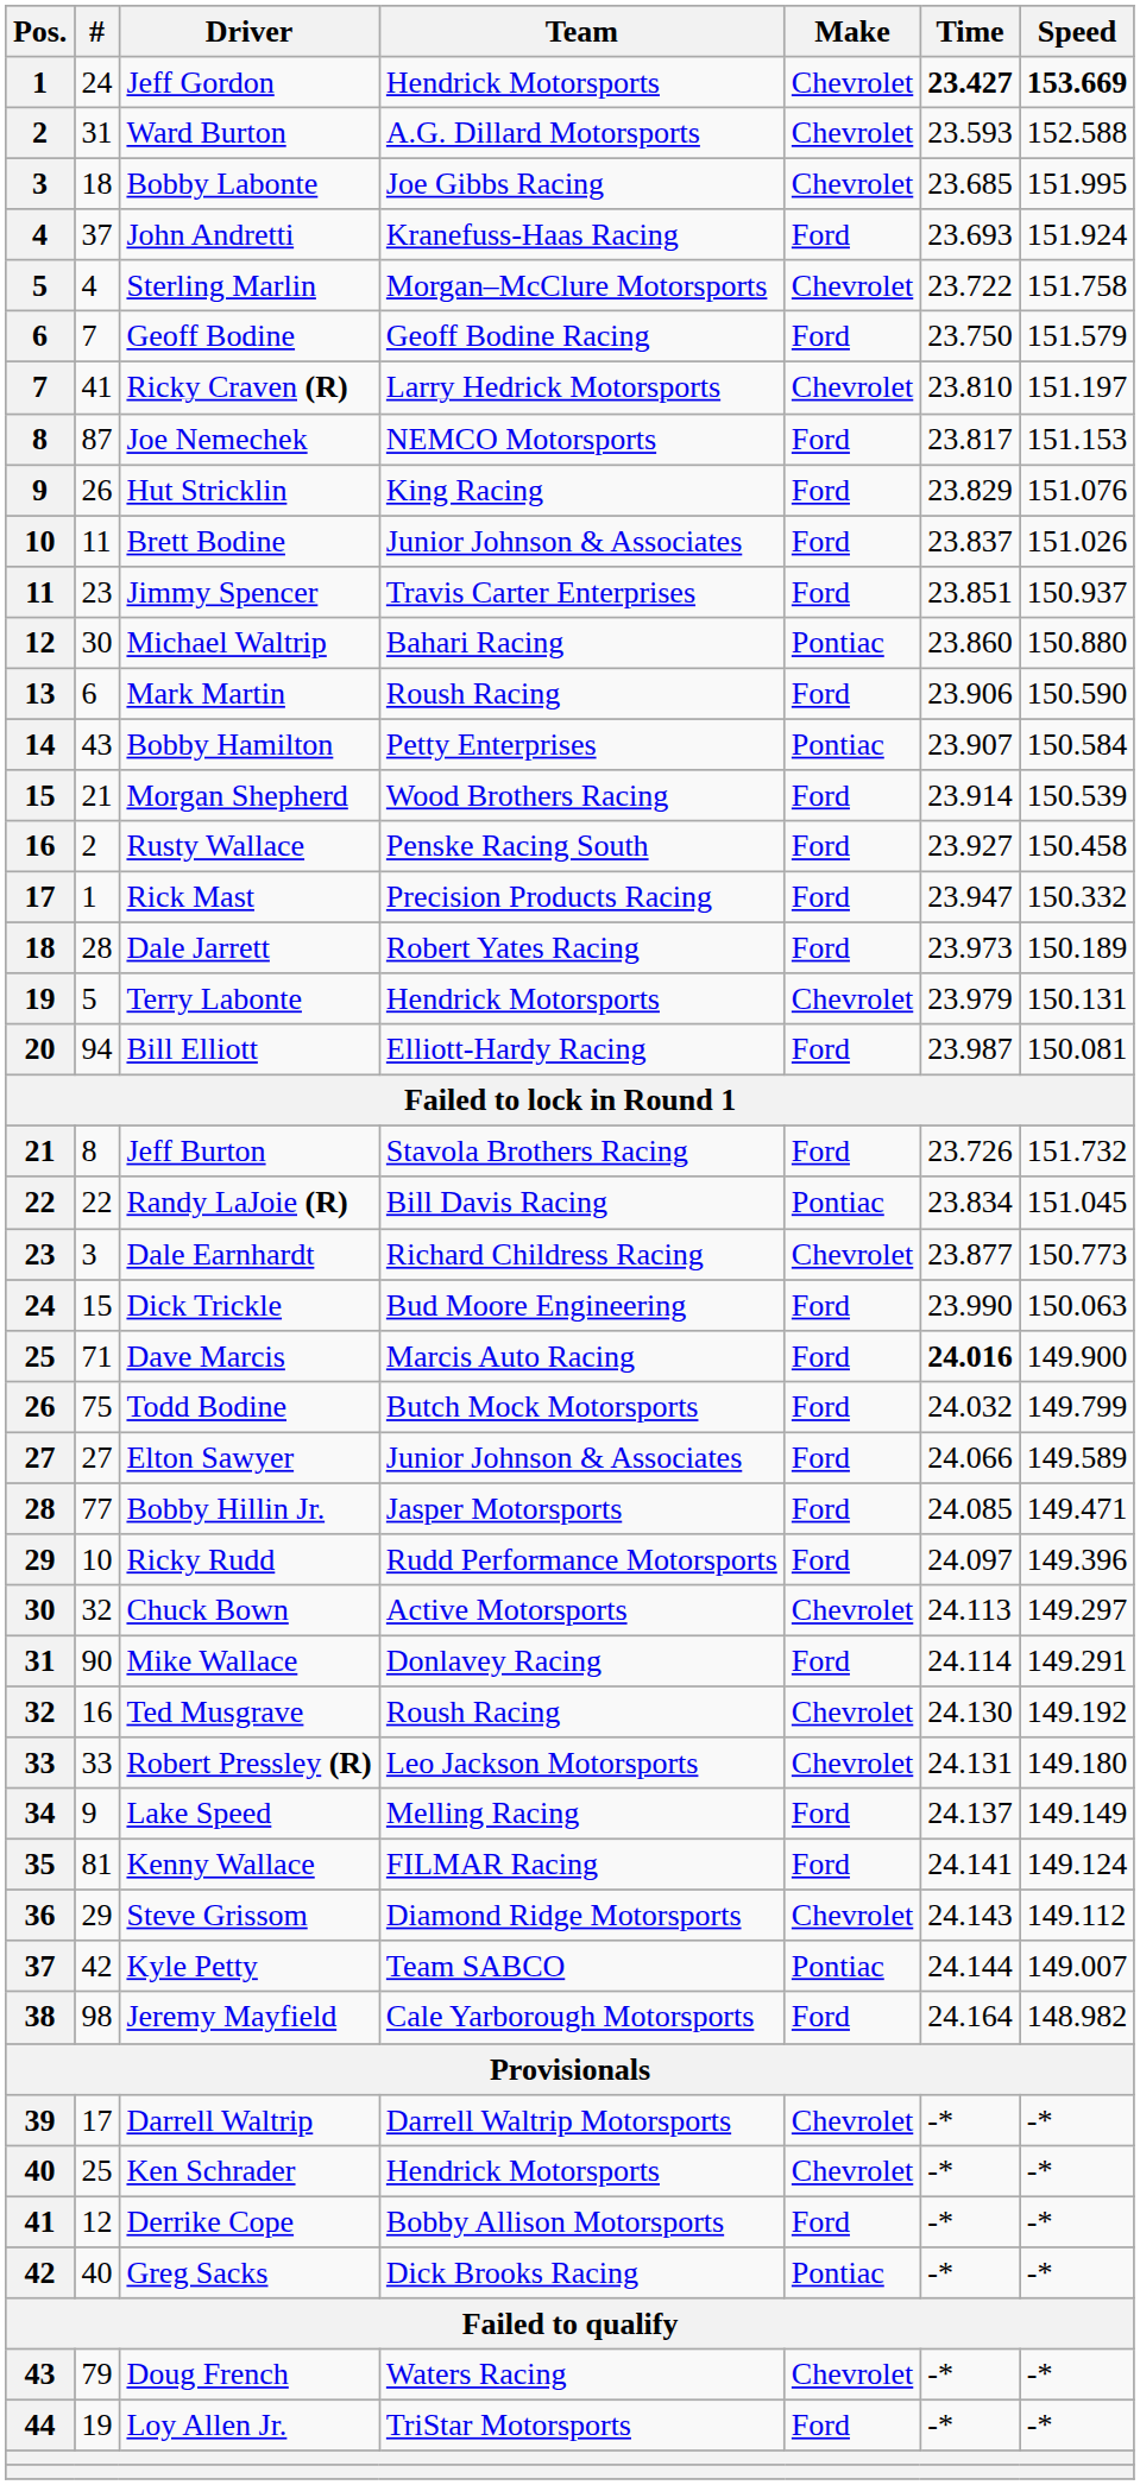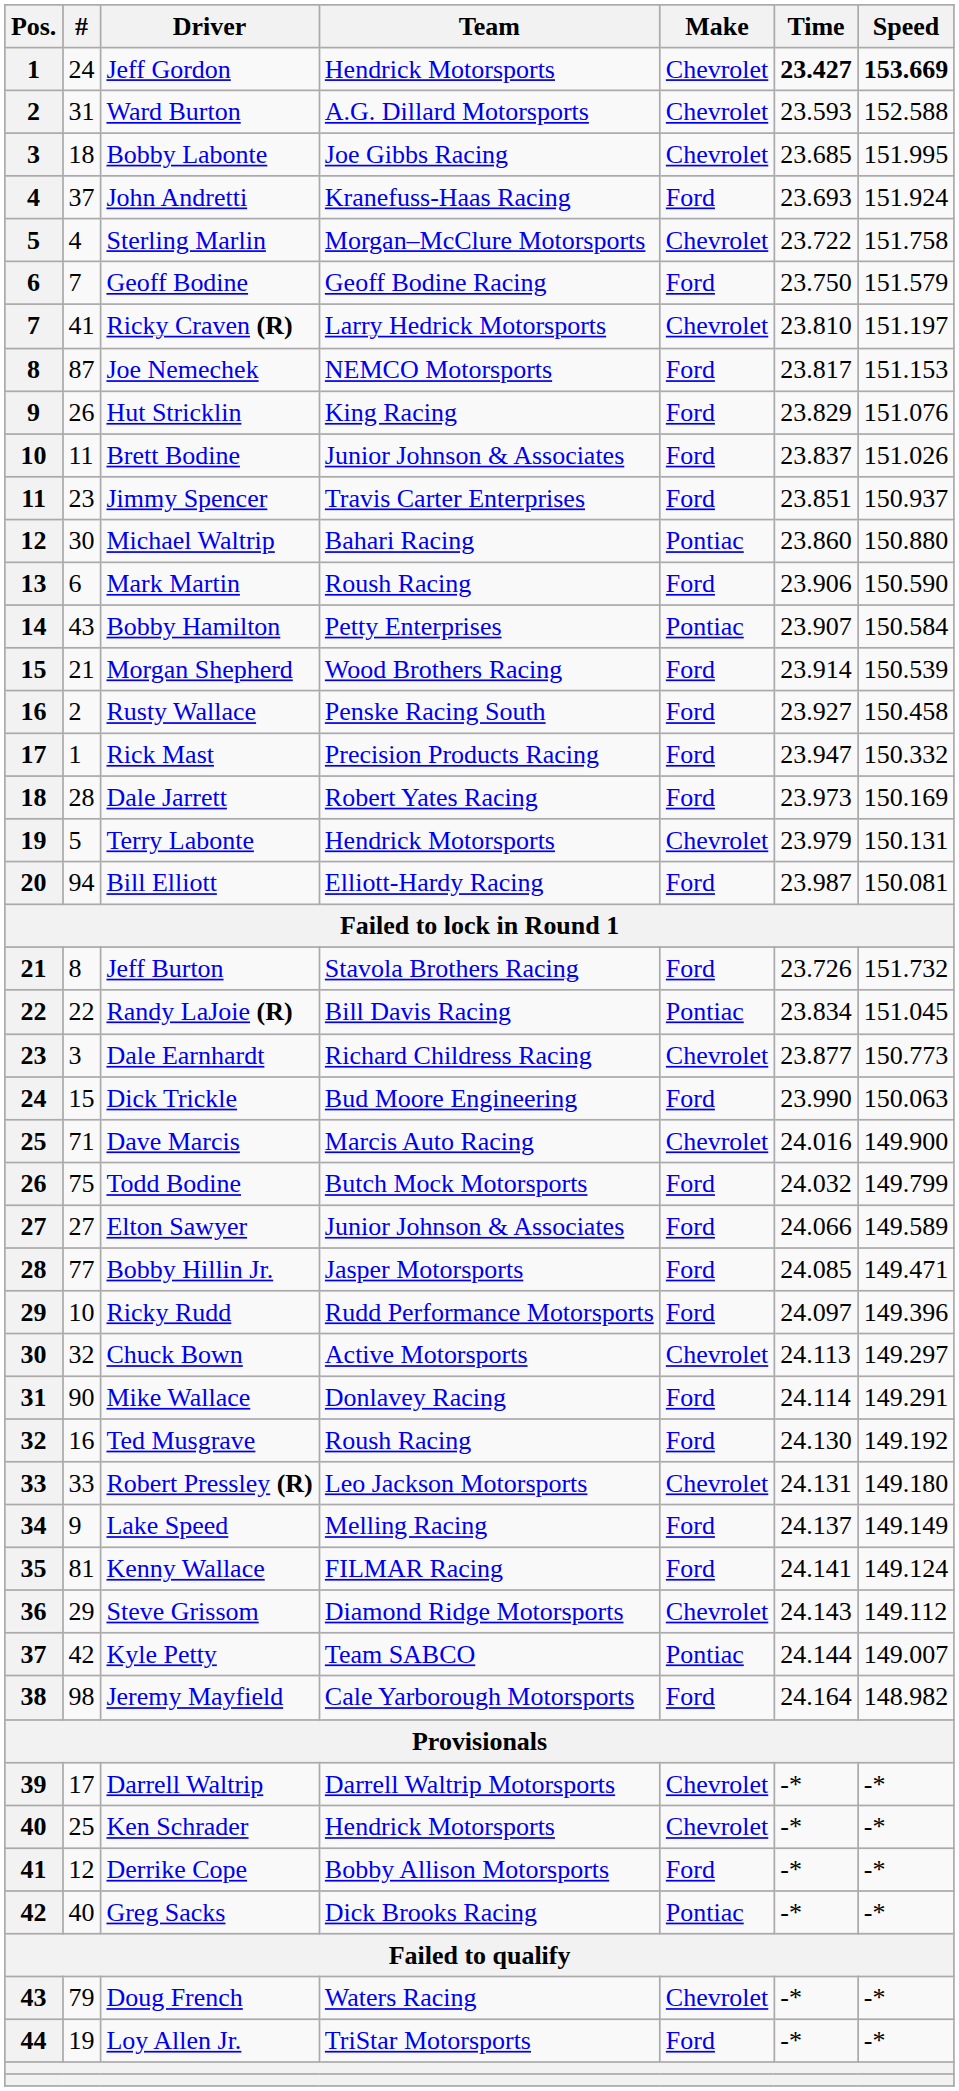 <table class="wikitable" style="font-size:95%">
 <tr>
 <th>Pos.</th>
 <th>#</th>
 <th>Driver</th>
 <th>Team</th>
 <th>Make</th>
 <th>Time</th>
 <th>Speed</th>
 </tr>
 <tr>
 <th>1</th>
 <td>24</td>
 <td><a href='#'>Jeff Gordon</a></td>
 <td><a href='#'>Hendrick Motorsports</a></td>
 <td><a href='#'>Chevrolet</a></td>
 <td><strong>23.427</strong></td>
 <td><strong>153.669</strong></td>
 </tr>
 <tr>
 <th>2</th>
 <td>31</td>
 <td><a href='#'>Ward Burton</a></td>
 <td><a href='#'>A.G. Dillard Motorsports</a></td>
 <td><a href='#'>Chevrolet</a></td>
 <td>23.593</td>
 <td>152.588</td>
 </tr>
 <tr>
 <th>3</th>
 <td>18</td>
 <td><a href='#'>Bobby Labonte</a></td>
 <td><a href='#'>Joe Gibbs Racing</a></td>
 <td><a href='#'>Chevrolet</a></td>
 <td>23.685</td>
 <td>151.995</td>
 </tr>
 <tr>
 <th>4</th>
 <td>37</td>
 <td><a href='#'>John Andretti</a></td>
 <td><a href='#'>Kranefuss-Haas Racing</a></td>
 <td><a href='#'>Ford</a></td>
 <td>23.693</td>
 <td>151.924</td>
 </tr>
 <tr>
 <th>5</th>
 <td>4</td>
 <td><a href='#'>Sterling Marlin</a></td>
 <td><a href='#'>Morgan–McClure Motorsports</a></td>
 <td><a href='#'>Chevrolet</a></td>
 <td>23.722</td>
 <td>151.758</td>
 </tr>
 <tr>
 <th>6</th>
 <td>7</td>
 <td><a href='#'>Geoff Bodine</a></td>
 <td><a href='#'>Geoff Bodine Racing</a></td>
 <td><a href='#'>Ford</a></td>
 <td>23.750</td>
 <td>151.579</td>
 </tr>
 <tr>
 <th>7</th>
 <td>41</td>
 <td><a href='#'>Ricky Craven</a> <strong>(R)</strong></td>
 <td><a href='#'>Larry Hedrick Motorsports</a></td>
 <td><a href='#'>Chevrolet</a></td>
 <td>23.810</td>
 <td>151.197</td>
 </tr>
 <tr>
 <th>8</th>
 <td>87</td>
 <td><a href='#'>Joe Nemechek</a></td>
 <td><a href='#'>NEMCO Motorsports</a></td>
 <td><a href='#'>Ford</a></td>
 <td>23.817</td>
 <td>151.153</td>
 </tr>
 <tr>
 <th>9</th>
 <td>26</td>
 <td><a href='#'>Hut Stricklin</a></td>
 <td><a href='#'>King Racing</a></td>
 <td><a href='#'>Ford</a></td>
 <td>23.829</td>
 <td>151.076</td>
 </tr>
 <tr>
 <th>10</th>
 <td>11</td>
 <td><a href='#'>Brett Bodine</a></td>
 <td><a href='#'>Junior Johnson & Associates</a></td>
 <td><a href='#'>Ford</a></td>
 <td>23.837</td>
 <td>151.026</td>
 </tr>
 <tr>
 <th>11</th>
 <td>23</td>
 <td><a href='#'>Jimmy Spencer</a></td>
 <td><a href='#'>Travis Carter Enterprises</a></td>
 <td><a href='#'>Ford</a></td>
 <td>23.851</td>
 <td>150.937</td>
 </tr>
 <tr>
 <th>12</th>
 <td>30</td>
 <td><a href='#'>Michael Waltrip</a></td>
 <td><a href='#'>Bahari Racing</a></td>
 <td><a href='#'>Pontiac</a></td>
 <td>23.860</td>
 <td>150.880</td>
 </tr>
 <tr>
 <th>13</th>
 <td>6</td>
 <td><a href='#'>Mark Martin</a></td>
 <td><a href='#'>Roush Racing</a></td>
 <td><a href='#'>Ford</a></td>
 <td>23.906</td>
 <td>150.590</td>
 </tr>
 <tr>
 <th>14</th>
 <td>43</td>
 <td><a href='#'>Bobby Hamilton</a></td>
 <td><a href='#'>Petty Enterprises</a></td>
 <td><a href='#'>Pontiac</a></td>
 <td>23.907</td>
 <td>150.584</td>
 </tr>
 <tr>
 <th>15</th>
 <td>21</td>
 <td><a href='#'>Morgan Shepherd</a></td>
 <td><a href='#'>Wood Brothers Racing</a></td>
 <td><a href='#'>Ford</a></td>
 <td>23.914</td>
 <td>150.539</td>
 </tr>
 <tr>
 <th>16</th>
 <td>2</td>
 <td><a href='#'>Rusty Wallace</a></td>
 <td><a href='#'>Penske Racing South</a></td>
 <td><a href='#'>Ford</a></td>
 <td>23.927</td>
 <td>150.458</td>
 </tr>
 <tr>
 <th>17</th>
 <td>1</td>
 <td><a href='#'>Rick Mast</a></td>
 <td><a href='#'>Precision Products Racing</a></td>
 <td><a href='#'>Ford</a></td>
 <td>23.947</td>
 <td>150.332</td>
 </tr>
 <tr>
 <th>18</th>
 <td>28</td>
 <td><a href='#'>Dale Jarrett</a></td>
 <td><a href='#'>Robert Yates Racing</a></td>
 <td><a href='#'>Ford</a></td>
 <td>23.973</td>
-<td>150.189</td>
+<td>150.169</td>
 </tr>
 <tr>
 <th>19</th>
 <td>5</td>
 <td><a href='#'>Terry Labonte</a></td>
 <td><a href='#'>Hendrick Motorsports</a></td>
 <td><a href='#'>Chevrolet</a></td>
 <td>23.979</td>
 <td>150.131</td>
 </tr>
 <tr>
 <th>20</th>
 <td>94</td>
 <td><a href='#'>Bill Elliott</a></td>
 <td><a href='#'>Elliott-Hardy Racing</a></td>
 <td><a href='#'>Ford</a></td>
 <td>23.987</td>
 <td>150.081</td>
 </tr>
 <tr>
 <th colspan="7">Failed to lock in Round 1</th>
 </tr>
 <tr>
 <th>21</th>
 <td>8</td>
 <td><a href='#'>Jeff Burton</a></td>
 <td><a href='#'>Stavola Brothers Racing</a></td>
 <td><a href='#'>Ford</a></td>
 <td>23.726</td>
 <td>151.732</td>
 </tr>
 <tr>
 <th>22</th>
 <td>22</td>
 <td><a href='#'>Randy LaJoie</a> <strong>(R)</strong></td>
 <td><a href='#'>Bill Davis Racing</a></td>
 <td><a href='#'>Pontiac</a></td>
 <td>23.834</td>
 <td>151.045</td>
 </tr>
 <tr>
 <th>23</th>
 <td>3</td>
 <td><a href='#'>Dale Earnhardt</a></td>
 <td><a href='#'>Richard Childress Racing</a></td>
 <td><a href='#'>Chevrolet</a></td>
 <td>23.877</td>
 <td>150.773</td>
 </tr>
 <tr>
 <th>24</th>
 <td>15</td>
 <td><a href='#'>Dick Trickle</a></td>
 <td><a href='#'>Bud Moore Engineering</a></td>
 <td><a href='#'>Ford</a></td>
 <td>23.990</td>
 <td>150.063</td>
 </tr>
 <tr>
 <th>25</th>
 <td>71</td>
 <td><a href='#'>Dave Marcis</a></td>
 <td><a href='#'>Marcis Auto Racing</a></td>
-<td><a href='#'>Ford</a></td>
-<td><strong>24.016</strong></td>
+<td><a href='#'>Chevrolet</a></td>
+<td>24.016</td>
 <td>149.900</td>
 </tr>
 <tr>
 <th>26</th>
 <td>75</td>
 <td><a href='#'>Todd Bodine</a></td>
 <td><a href='#'>Butch Mock Motorsports</a></td>
 <td><a href='#'>Ford</a></td>
 <td>24.032</td>
 <td>149.799</td>
 </tr>
 <tr>
 <th>27</th>
 <td>27</td>
 <td><a href='#'>Elton Sawyer</a></td>
 <td><a href='#'>Junior Johnson & Associates</a></td>
 <td><a href='#'>Ford</a></td>
 <td>24.066</td>
 <td>149.589</td>
 </tr>
 <tr>
 <th>28</th>
 <td>77</td>
 <td><a href='#'>Bobby Hillin Jr.</a></td>
 <td><a href='#'>Jasper Motorsports</a></td>
 <td><a href='#'>Ford</a></td>
 <td>24.085</td>
 <td>149.471</td>
 </tr>
 <tr>
 <th>29</th>
 <td>10</td>
 <td><a href='#'>Ricky Rudd</a></td>
 <td><a href='#'>Rudd Performance Motorsports</a></td>
 <td><a href='#'>Ford</a></td>
 <td>24.097</td>
 <td>149.396</td>
 </tr>
 <tr>
 <th>30</th>
 <td>32</td>
 <td><a href='#'>Chuck Bown</a></td>
 <td><a href='#'>Active Motorsports</a></td>
 <td><a href='#'>Chevrolet</a></td>
 <td>24.113</td>
 <td>149.297</td>
 </tr>
 <tr>
 <th>31</th>
 <td>90</td>
 <td><a href='#'>Mike Wallace</a></td>
 <td><a href='#'>Donlavey Racing</a></td>
 <td><a href='#'>Ford</a></td>
 <td>24.114</td>
 <td>149.291</td>
 </tr>
 <tr>
 <th>32</th>
 <td>16</td>
 <td><a href='#'>Ted Musgrave</a></td>
 <td><a href='#'>Roush Racing</a></td>
-<td><a href='#'>Chevrolet</a></td>
+<td><a href='#'>Ford</a></td>
 <td>24.130</td>
 <td>149.192</td>
 </tr>
 <tr>
 <th>33</th>
 <td>33</td>
 <td><a href='#'>Robert Pressley</a> <strong>(R)</strong></td>
 <td><a href='#'>Leo Jackson Motorsports</a></td>
 <td><a href='#'>Chevrolet</a></td>
 <td>24.131</td>
 <td>149.180</td>
 </tr>
 <tr>
 <th>34</th>
 <td>9</td>
 <td><a href='#'>Lake Speed</a></td>
 <td><a href='#'>Melling Racing</a></td>
 <td><a href='#'>Ford</a></td>
 <td>24.137</td>
 <td>149.149</td>
 </tr>
 <tr>
 <th>35</th>
 <td>81</td>
 <td><a href='#'>Kenny Wallace</a></td>
 <td><a href='#'>FILMAR Racing</a></td>
 <td><a href='#'>Ford</a></td>
 <td>24.141</td>
 <td>149.124</td>
 </tr>
 <tr>
 <th>36</th>
 <td>29</td>
 <td><a href='#'>Steve Grissom</a></td>
 <td><a href='#'>Diamond Ridge Motorsports</a></td>
 <td><a href='#'>Chevrolet</a></td>
 <td>24.143</td>
 <td>149.112</td>
 </tr>
 <tr>
 <th>37</th>
 <td>42</td>
 <td><a href='#'>Kyle Petty</a></td>
 <td><a href='#'>Team SABCO</a></td>
 <td><a href='#'>Pontiac</a></td>
 <td>24.144</td>
 <td>149.007</td>
 </tr>
 <tr>
 <th>38</th>
 <td>98</td>
 <td><a href='#'>Jeremy Mayfield</a></td>
 <td><a href='#'>Cale Yarborough Motorsports</a></td>
 <td><a href='#'>Ford</a></td>
 <td>24.164</td>
 <td>148.982</td>
 </tr>
 <tr>
 <th colspan="7">Provisionals</th>
 </tr>
 <tr>
 <th>39</th>
 <td>17</td>
 <td><a href='#'>Darrell Waltrip</a></td>
 <td><a href='#'>Darrell Waltrip Motorsports</a></td>
 <td><a href='#'>Chevrolet</a></td>
 <td>-*</td>
 <td>-*</td>
 </tr>
 <tr>
 <th>40</th>
 <td>25</td>
 <td><a href='#'>Ken Schrader</a></td>
 <td><a href='#'>Hendrick Motorsports</a></td>
 <td><a href='#'>Chevrolet</a></td>
 <td>-*</td>
 <td>-*</td>
 </tr>
 <tr>
 <th>41</th>
 <td>12</td>
 <td><a href='#'>Derrike Cope</a></td>
 <td><a href='#'>Bobby Allison Motorsports</a></td>
 <td><a href='#'>Ford</a></td>
 <td>-*</td>
 <td>-*</td>
 </tr>
 <tr>
 <th>42</th>
 <td>40</td>
 <td><a href='#'>Greg Sacks</a></td>
 <td><a href='#'>Dick Brooks Racing</a></td>
 <td><a href='#'>Pontiac</a></td>
 <td>-*</td>
 <td>-*</td>
 </tr>
 <tr>
 <th colspan="7">Failed to qualify</th>
 </tr>
 <tr>
 <th>43</th>
 <td>79</td>
 <td><a href='#'>Doug French</a></td>
 <td><a href='#'>Waters Racing</a></td>
 <td><a href='#'>Chevrolet</a></td>
 <td>-*</td>
 <td>-*</td>
 </tr>
 <tr>
 <th>44</th>
 <td>19</td>
 <td><a href='#'>Loy Allen Jr.</a></td>
 <td><a href='#'>TriStar Motorsports</a></td>
 <td><a href='#'>Ford</a></td>
 <td>-*</td>
 <td>-*</td>
 </tr>
 <tr>
 <th colspan="7"></th>
 </tr>
 <tr>
 <th colspan="7"></th>
 </tr>
 </table>
